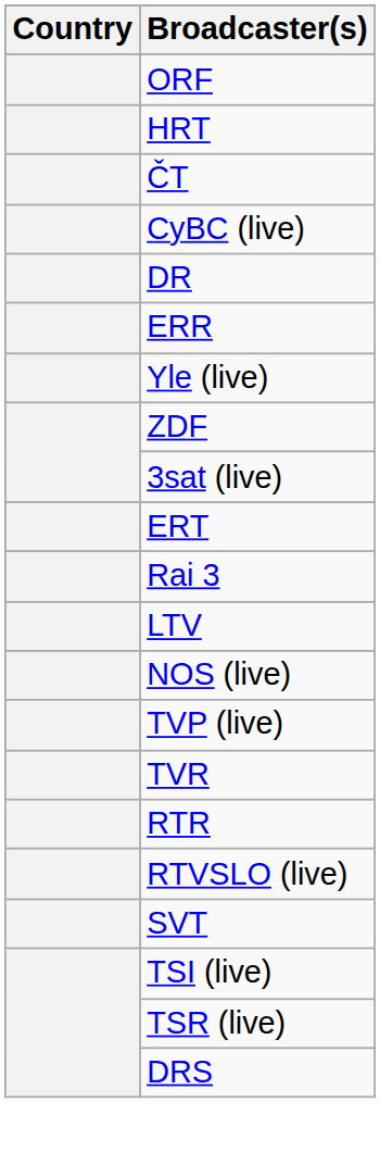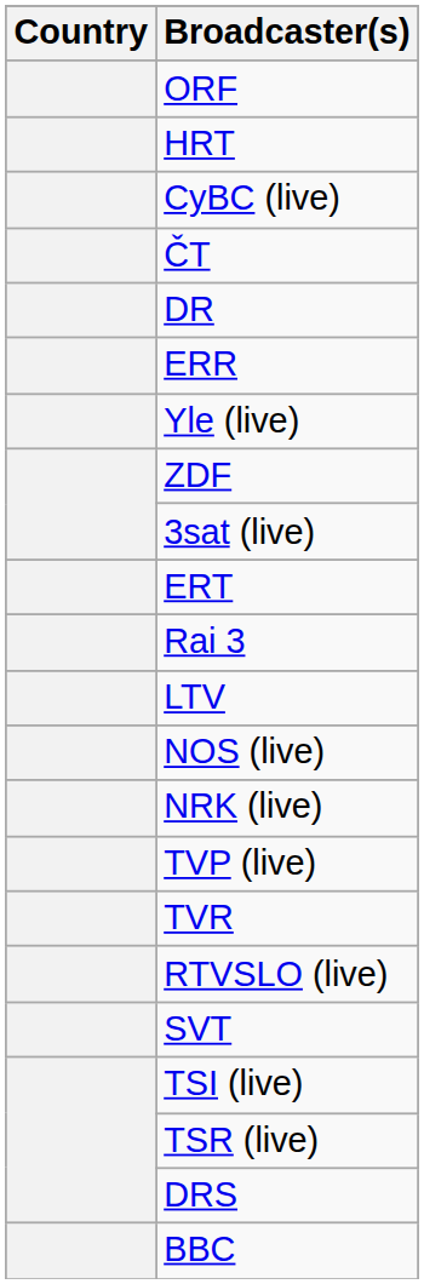 <table class="wikitable plainrowheaders">
 <tr>
 </tr>
 <tr>
 <th scope="col">Country</th>
 <th scope="col">Broadcaster(s)</th>
 </tr>
 <tr>
 <th scope="row"></th>
 <td><a href='#'>ORF</a></td>
 </tr>
 <tr>
 <th scope="row"></th>
 <td><a href='#'>HRT</a></td>
 </tr>
 <tr>
 <th scope="row"></th>
-<td><a href='#'>ČT</a></td>
+<td><a href='#'>CyBC</a> (live)</td>
 </tr>
 <tr>
 <th scope="row"></th>
-<td><a href='#'>CyBC</a> (live)</td>
+<td><a href='#'>ČT</a></td>
 </tr>
 <tr>
 <th scope="row"></th>
 <td><a href='#'>DR</a></td>
 </tr>
 <tr>
 <th scope="row"></th>
 <td><a href='#'>ERR</a></td>
 </tr>
 <tr>
 <th scope="row"></th>
 <td><a href='#'>Yle</a> (live)</td>
 </tr>
 <tr>
 <th scope="rowgroup" rowspan="2"></th>
 <td><a href='#'>ZDF</a></td>
 </tr>
 <tr>
 <td><a href='#'>3sat</a> (live)</td>
 </tr>
 <tr>
 <th scope="row"></th>
 <td><a href='#'>ERT</a></td>
 </tr>
 <tr>
 <th scope="row"></th>
 <td><a href='#'>Rai 3</a></td>
 </tr>
 <tr>
 <th scope="row"></th>
 <td><a href='#'>LTV</a></td>
 </tr>
 <tr>
 <th scope="row"></th>
 <td><a href='#'>NOS</a> (live)</td>
 </tr>
 <tr>
 <th scope="row"></th>
+<td><a href='#'>NRK</a> (live)</td>
+</tr>
+<tr>
+<th scope="row"></th>
 <td><a href='#'>TVP</a> (live)</td>
 </tr>
 <tr>
 <th scope="row"></th>
 <td><a href='#'>TVR</a></td>
-</tr>
-<tr>
-<th scope="row"></th>
-<td><a href='#'>RTR</a></td>
 </tr>
 <tr>
 <th scope="row"></th>
 <td><a href='#'>RTVSLO</a> (live)</td>
 </tr>
 <tr>
 <th scope="row"></th>
 <td><a href='#'>SVT</a></td>
 </tr>
 <tr>
 <th scope="rowgroup" rowspan="3"></th>
 <td><a href='#'>TSI</a> (live)</td>
 </tr>
 <tr>
 <td><a href='#'>TSR</a> (live)</td>
 </tr>
 <tr>
 <td><a href='#'>DRS</a></td>
 </tr>
+<tr>
+<th scope="row"></th>
+<td><a href='#'>BBC</a></td>
+</tr>
 </table>
